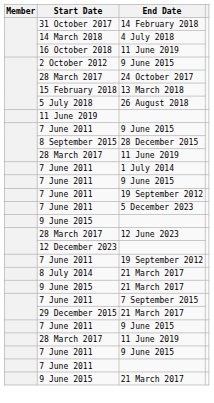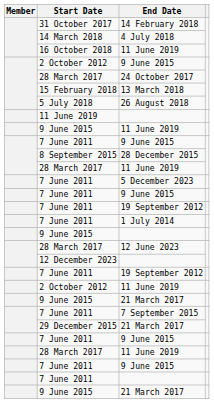 <table class="wikitable sortable">
 <tr>
 <th scope="col">Member</th>
 <th scope="col">Start Date</th>
 <th scope="col">End Date</th>
 <th class="unsortable" scope="col"></th>
 </tr>
 <tr>
 <th scope="rowgroup" rowspan="3"></th>
 <td>31 October 2017</td>
 <td>14 February 2018</td>
 <td rowspan="3"></td>
 </tr>
 <tr>
 <td>14 March 2018</td>
 <td>4 July 2018</td>
 </tr>
 <tr>
 <td>16 October 2018</td>
 <td>11 June 2019</td>
 </tr>
 <tr>
 <th scope="rowgroup" rowspan="4"></th>
 <td>2 October 2012</td>
 <td>9 June 2015</td>
 <td rowspan="4"></td>
 </tr>
 <tr>
 <td>28 March 2017</td>
 <td>24 October 2017</td>
 </tr>
 <tr>
 <td>15 February 2018</td>
 <td>13 March 2018</td>
 </tr>
 <tr>
 <td>5 July 2018</td>
 <td>26 August 2018</td>
 </tr>
 <tr>
 <th scope="row"></th>
 <td>11 June 2019</td>
 <td></td>
 <td></td>
 </tr>
 <tr>
+<th scope="row"></th>
+<td>9 June 2015</td>
+<td>11 June 2019</td>
+<td></td>
+</tr>
+<tr>
 <th scope="rowgroup" rowspan="3"></th>
 <td>7 June 2011</td>
 <td>9 June 2015</td>
 <td rowspan="3"></td>
 </tr>
 <tr>
 <td>8 September 2015</td>
 <td>28 December 2015</td>
 </tr>
 <tr>
 <td>28 March 2017</td>
 <td>11 June 2019</td>
 </tr>
 <tr>
 <th scope="row"></th>
 <td>7 June 2011</td>
-<td>1 July 2014</td>
+<td>5 December 2023</td>
 <td></td>
 </tr>
 <tr>
 <th scope="row"></th>
 <td>7 June 2011</td>
 <td>9 June 2015</td>
 <td></td>
 </tr>
 <tr>
 <th scope="row"></th>
 <td>7 June 2011</td>
 <td>19 September 2012</td>
 <td></td>
 </tr>
 <tr>
 <th scope="row"></th>
 <td>7 June 2011</td>
-<td>5 December 2023</td>
+<td>1 July 2014</td>
 <td></td>
 </tr>
 <tr>
 <th scope="row"></th>
 <td>9 June 2015</td>
 <td></td>
 <td></td>
 </tr>
 <tr>
 <th scope="rowgroup" rowspan="2"></th>
 <td>28 March 2017</td>
 <td>12 June 2023</td>
 <td rowspan="2"></td>
 </tr>
 <tr>
 <td>12 December 2023</td>
 <td></td>
 </tr>
 <tr>
 <th scope="row"></th>
 <td>7 June 2011</td>
 <td>19 September 2012</td>
 <td></td>
 </tr>
 <tr>
 <th scope="row"></th>
-<td>8 July 2014</td>
-<td>21 March 2017</td>
+<td>2 October 2012</td>
+<td>11 June 2019</td>
 <td></td>
 </tr>
 <tr>
 <th scope="row"></th>
 <td>9 June 2015</td>
 <td>21 March 2017</td>
 <td></td>
 </tr>
 <tr>
 <th scope="rowgroup" rowspan="2"></th>
 <td>7 June 2011</td>
 <td>7 September 2015</td>
 <td rowspan="2"></td>
 </tr>
 <tr>
 <td>29 December 2015</td>
 <td>21 March 2017</td>
 </tr>
 <tr>
 <th scope="row"></th>
 <td>7 June 2011</td>
 <td>9 June 2015</td>
 <td></td>
 </tr>
 <tr>
 <th scope="row"></th>
 <td>28 March 2017</td>
 <td>11 June 2019</td>
 <td></td>
 </tr>
 <tr>
 <th scope="row"></th>
 <td>7 June 2011</td>
 <td>9 June 2015</td>
 <td></td>
 </tr>
 <tr>
 <th scope="row"></th>
 <td>7 June 2011</td>
 <td></td>
 <td></td>
 </tr>
 <tr>
 <th scope="row"></th>
 <td>9 June 2015</td>
 <td>21 March 2017</td>
 <td></td>
 </tr>
 </table>
